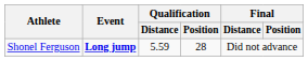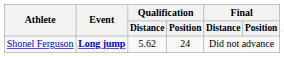 <table class=wikitable style="font-size:90%">
 <tr>
 <th rowspan="2">Athlete</th>
 <th rowspan="2">Event</th>
 <th colspan="2">Qualification</th>
 <th colspan="2">Final</th>
 </tr>
 <tr style="font-size:95%">
 <th>Distance</th>
 <th>Position</th>
 <th>Distance</th>
 <th>Position</th>
 </tr>
 <tr align=center>
 <td align=left><a href='#'>Shonel Ferguson</a></td>
 <td align=left><strong><a href='#'>Long jump</a></strong></td>
-<td>5.59</td>
-<td>28</td>
+<td>5.62</td>
+<td>24</td>
 <td colspan=2>Did not advance</td>
 </tr>
 </table>
